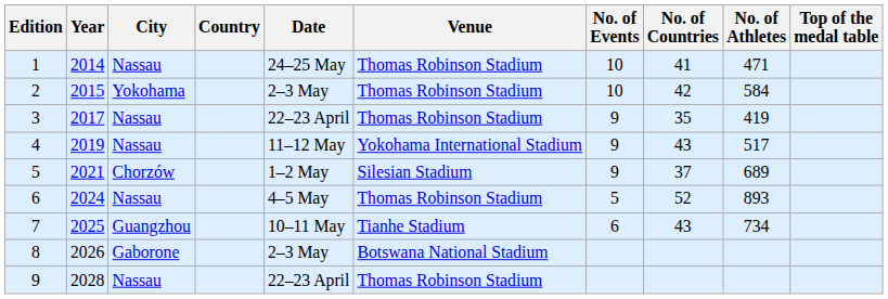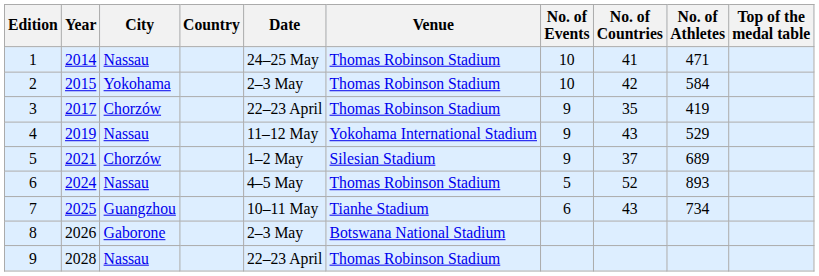 <table class="wikitable">
 <tr style="background:#cde;">
 <th>Edition</th>
 <th>Year</th>
 <th>City</th>
 <th>Country</th>
 <th>Date</th>
 <th>Venue</th>
 <th>No. of <br>Events</th>
 <th>No. of<br>Countries</th>
 <th>No. of<br>Athletes</th>
 <th>Top of the<br>medal table</th>
 </tr>
 <tr style="background:#def;">
 <td align=center>1</td>
 <td align=center><a href='#'>2014</a></td>
 <td><a href='#'>Nassau</a></td>
 <td></td>
 <td>24–25 May</td>
 <td><a href='#'>Thomas Robinson Stadium</a></td>
 <td align=center>10</td>
 <td align=center>41</td>
 <td align=center>471</td>
 <td></td>
 </tr>
 <tr style="background:#def;">
 <td align=center>2</td>
 <td align=center><a href='#'>2015</a></td>
 <td><a href='#'>Yokohama</a></td>
 <td></td>
 <td>2–3 May</td>
 <td><a href='#'>Thomas Robinson Stadium</a></td>
 <td align=center>10</td>
 <td align=center>42</td>
 <td align=center>584</td>
 <td></td>
 </tr>
 <tr style="background:#def;">
 <td align=center>3</td>
 <td align=center><a href='#'>2017</a></td>
-<td><a href='#'>Nassau</a></td>
+<td><a href='#'>Chorzów</a></td>
 <td></td>
 <td>22–23 April</td>
 <td><a href='#'>Thomas Robinson Stadium</a></td>
 <td align=center>9</td>
 <td align=center>35</td>
 <td align=center>419</td>
 <td></td>
 </tr>
 <tr style="background:#def;">
 <td align=center>4</td>
 <td align=center><a href='#'>2019</a></td>
 <td><a href='#'>Nassau</a></td>
 <td></td>
 <td>11–12 May</td>
 <td><a href='#'>Yokohama International Stadium</a></td>
 <td align=center>9</td>
 <td align=center>43</td>
-<td align=center>517</td>
+<td align=center>529</td>
 <td></td>
 </tr>
 <tr style="background:#def;">
 <td align=center>5</td>
 <td align=center><a href='#'>2021</a></td>
 <td><a href='#'>Chorzów</a></td>
 <td></td>
 <td>1–2 May</td>
 <td><a href='#'>Silesian Stadium</a></td>
 <td align=center>9</td>
 <td align=center>37</td>
 <td align=center>689</td>
 <td></td>
 </tr>
 <tr style="background:#def;">
 <td align=center>6</td>
 <td align=center><a href='#'>2024</a></td>
 <td><a href='#'>Nassau</a></td>
 <td></td>
 <td>4–5 May</td>
 <td><a href='#'>Thomas Robinson Stadium</a></td>
 <td align=center>5</td>
 <td align=center>52</td>
 <td align=center>893</td>
 <td></td>
 </tr>
 <tr style="background:#def;">
 <td align=center>7</td>
 <td align=center><a href='#'>2025</a></td>
 <td><a href='#'>Guangzhou</a></td>
 <td></td>
 <td>10–11 May</td>
 <td><a href='#'>Tianhe Stadium</a></td>
 <td align=center>6</td>
 <td align=center>43</td>
 <td align=center>734</td>
 <td></td>
 </tr>
 <tr style="background:#def;">
 <td align=center>8</td>
 <td align=center>2026</td>
 <td><a href='#'>Gaborone</a></td>
 <td></td>
 <td>2–3 May</td>
 <td><a href='#'>Botswana National Stadium</a></td>
 <td align=center></td>
 <td align=center></td>
 <td align=center></td>
 <td></td>
 </tr>
 <tr style="background:#def;">
 <td align=center>9</td>
 <td align=center>2028</td>
 <td><a href='#'>Nassau</a></td>
 <td></td>
 <td>22–23 April</td>
 <td><a href='#'>Thomas Robinson Stadium</a></td>
 <td align=center></td>
 <td align=center></td>
 <td align=center></td>
 <td></td>
 </tr>
 </table>
